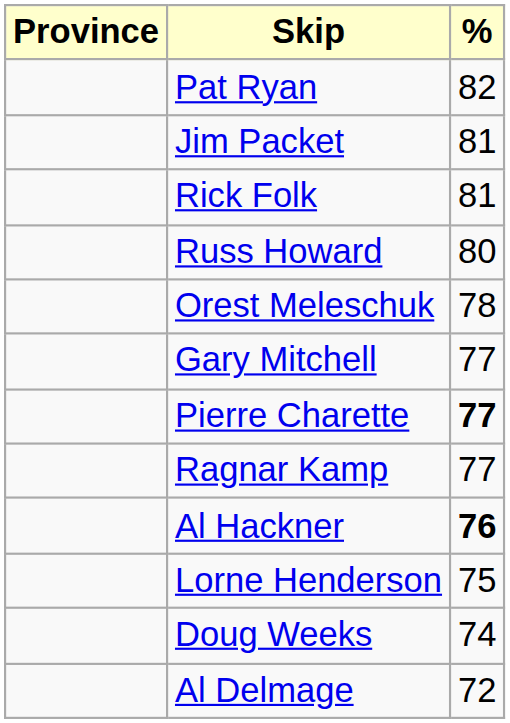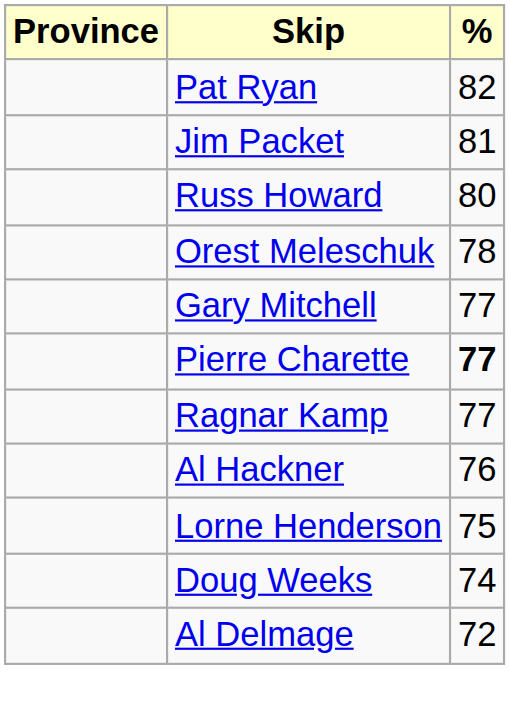 <table class="wikitable">
 <tr>
 <th style="background: #ffffcc;">Province</th>
 <th style="background: #ffffcc;">Skip</th>
 <th style="background: #ffffcc;">%</th>
 </tr>
 <tr>
 <td></td>
 <td><a href='#'>Pat Ryan</a></td>
 <td>82</td>
 </tr>
 <tr>
 <td></td>
 <td><a href='#'>Jim Packet</a></td>
-<td>81</td>
-</tr>
-<tr>
-<td></td>
-<td><a href='#'>Rick Folk</a></td>
 <td>81</td>
 </tr>
 <tr>
 <td></td>
 <td><a href='#'>Russ Howard</a></td>
 <td>80</td>
 </tr>
 <tr>
 <td></td>
 <td><a href='#'>Orest Meleschuk</a></td>
 <td>78</td>
 </tr>
 <tr>
 <td></td>
 <td><a href='#'>Gary Mitchell</a></td>
 <td>77</td>
 </tr>
 <tr>
 <td></td>
 <td><a href='#'>Pierre Charette</a></td>
 <td><strong>77</strong></td>
 </tr>
 <tr>
 <td></td>
 <td><a href='#'>Ragnar Kamp</a></td>
 <td>77</td>
 </tr>
 <tr>
 <td></td>
 <td><a href='#'>Al Hackner</a></td>
-<td><strong>76</strong></td>
+<td>76</td>
 </tr>
 <tr>
 <td></td>
 <td><a href='#'>Lorne Henderson</a></td>
 <td>75</td>
 </tr>
 <tr>
 <td></td>
 <td><a href='#'>Doug Weeks</a></td>
 <td>74</td>
 </tr>
 <tr>
 <td></td>
 <td><a href='#'>Al Delmage</a></td>
 <td>72</td>
 </tr>
 </table>
